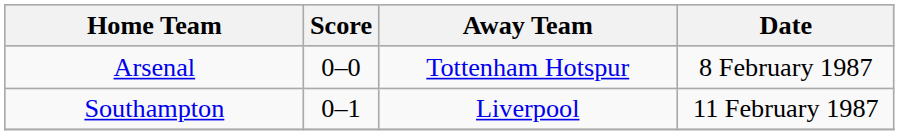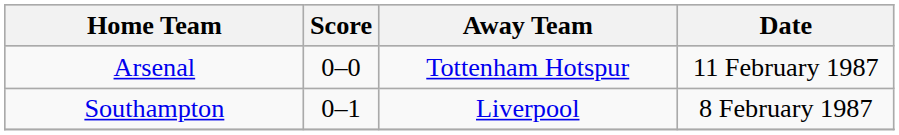 <table class="wikitable" style="text-align:center;">
 <tr>
 <th width=175>Home Team</th>
 <th width=20>Score</th>
 <th width=175>Away Team</th>
 <th width= 125>Date</th>
 </tr>
 <tr>
 <td><a href='#'>Arsenal</a></td>
 <td>0–0</td>
 <td><a href='#'>Tottenham Hotspur</a></td>
-<td>8 February 1987</td>
+<td>11 February 1987</td>
 </tr>
 <tr>
 <td><a href='#'>Southampton</a></td>
 <td>0–1</td>
 <td><a href='#'>Liverpool</a></td>
-<td>11 February 1987</td>
+<td>8 February 1987</td>
 </tr>
 <tr>
 </tr>
 </table>
